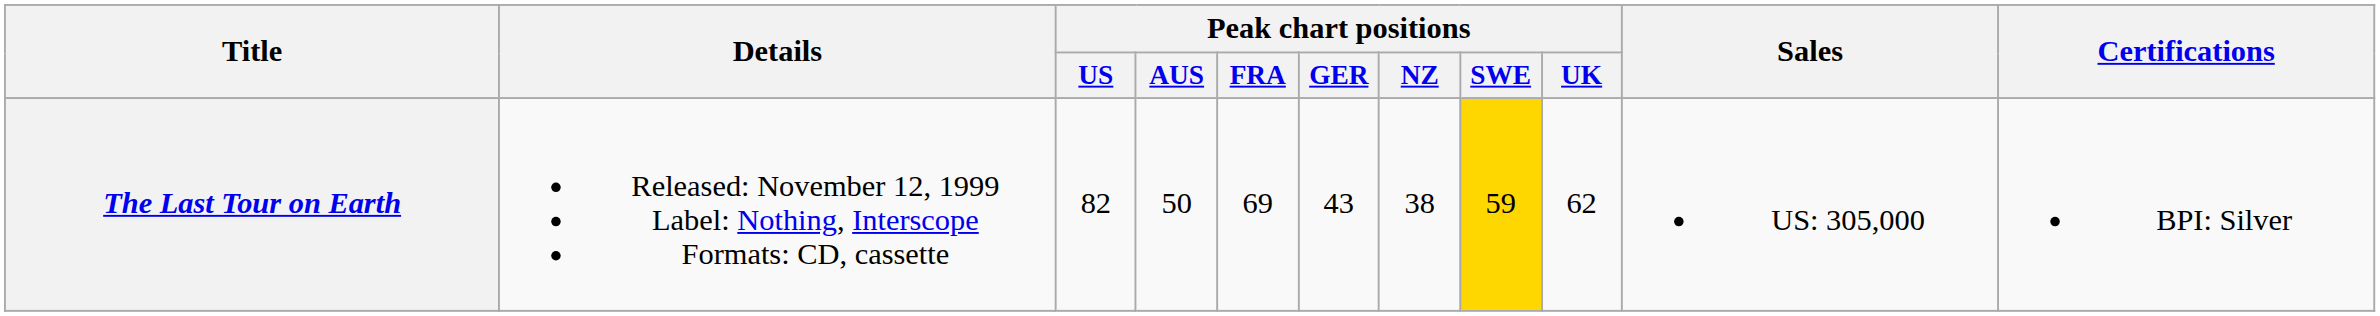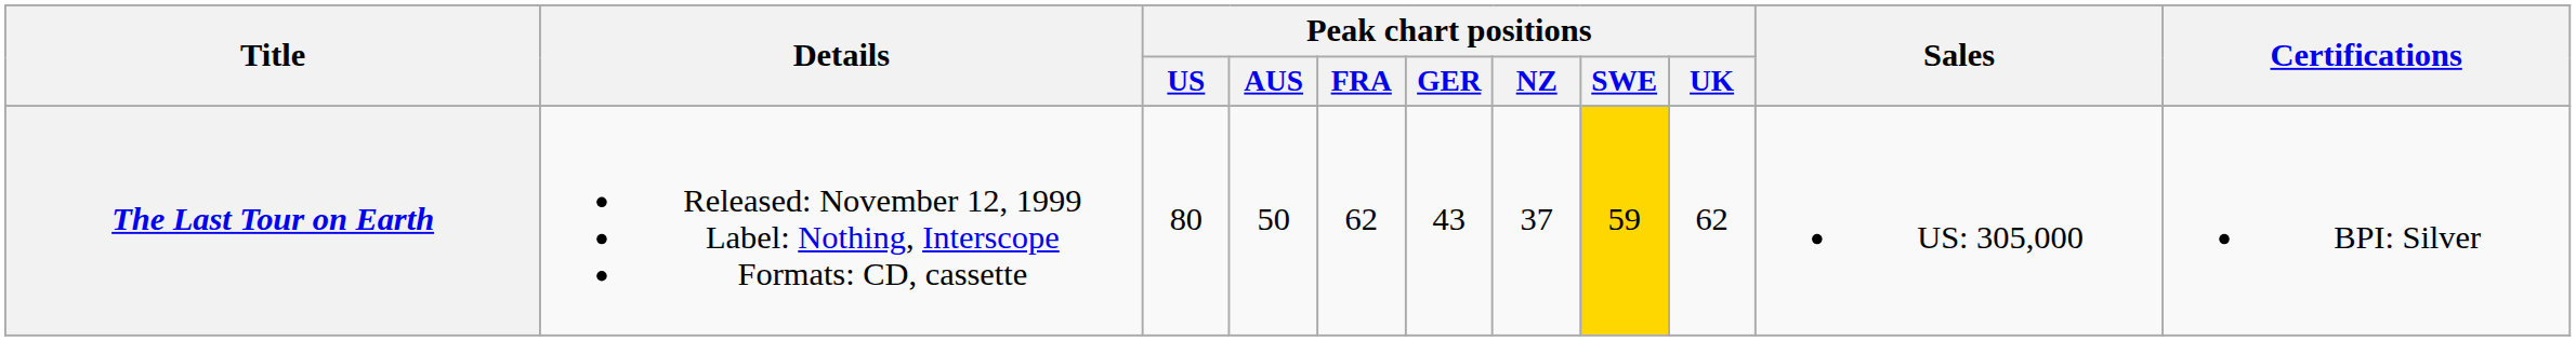 <table class="wikitable plainrowheaders" style="text-align:center">
 <tr>
 <th scope="col" rowspan="2" style="width:16em;">Title</th>
 <th scope="col" rowspan="2" style="width:18em;">Details</th>
 <th scope="col" colspan="7">Peak chart positions</th>
 <th scope="col" rowspan="2" style="width:12em;">Sales</th>
 <th scope="col" rowspan="2" style="width:12em;"><a href='#'>Certifications</a></th>
 </tr>
 <tr>
 <th scope="col" style="width:2.5em; font-size:90%;"><a href='#'>US</a><br></th>
 <th scope="col" style="width:2.5em; font-size:90%;"><a href='#'>AUS</a><br></th>
 <th scope="col" style="width:2.5em; font-size:90%;"><a href='#'>FRA</a><br></th>
 <th scope="col" style="width:2.5em; font-size:90%;"><a href='#'>GER</a><br></th>
 <th scope="col" style="width:2.5em; font-size:90%;"><a href='#'>NZ</a><br></th>
 <th scope="col" style="width:2.5em; font-size:90%;"><a href='#'>SWE</a><br></th>
 <th scope="col" style="width:2.5em; font-size:90%;"><a href='#'>UK</a><br></th>
 </tr>
 <tr>
 <th scope="row"><em><a href='#'>The Last Tour on Earth</a></em></th>
 <td><br><ul><li>Released: November 12, 1999</li><li>Label: <a href='#'>Nothing</a>, <a href='#'>Interscope</a></li><li>Formats: CD, cassette</li></ul></td>
-<td>82</td>
+<td>80</td>
 <td>50</td>
-<td>69</td>
+<td>62</td>
 <td>43</td>
-<td>38</td>
+<td>37</td>
 <td style="background: gold;">59</td>
 <td>62</td>
 <td><br><ul><li>US: 305,000</li></ul></td>
 <td><br><ul><li>BPI: Silver</li></ul></td>
 </tr>
 </table>
